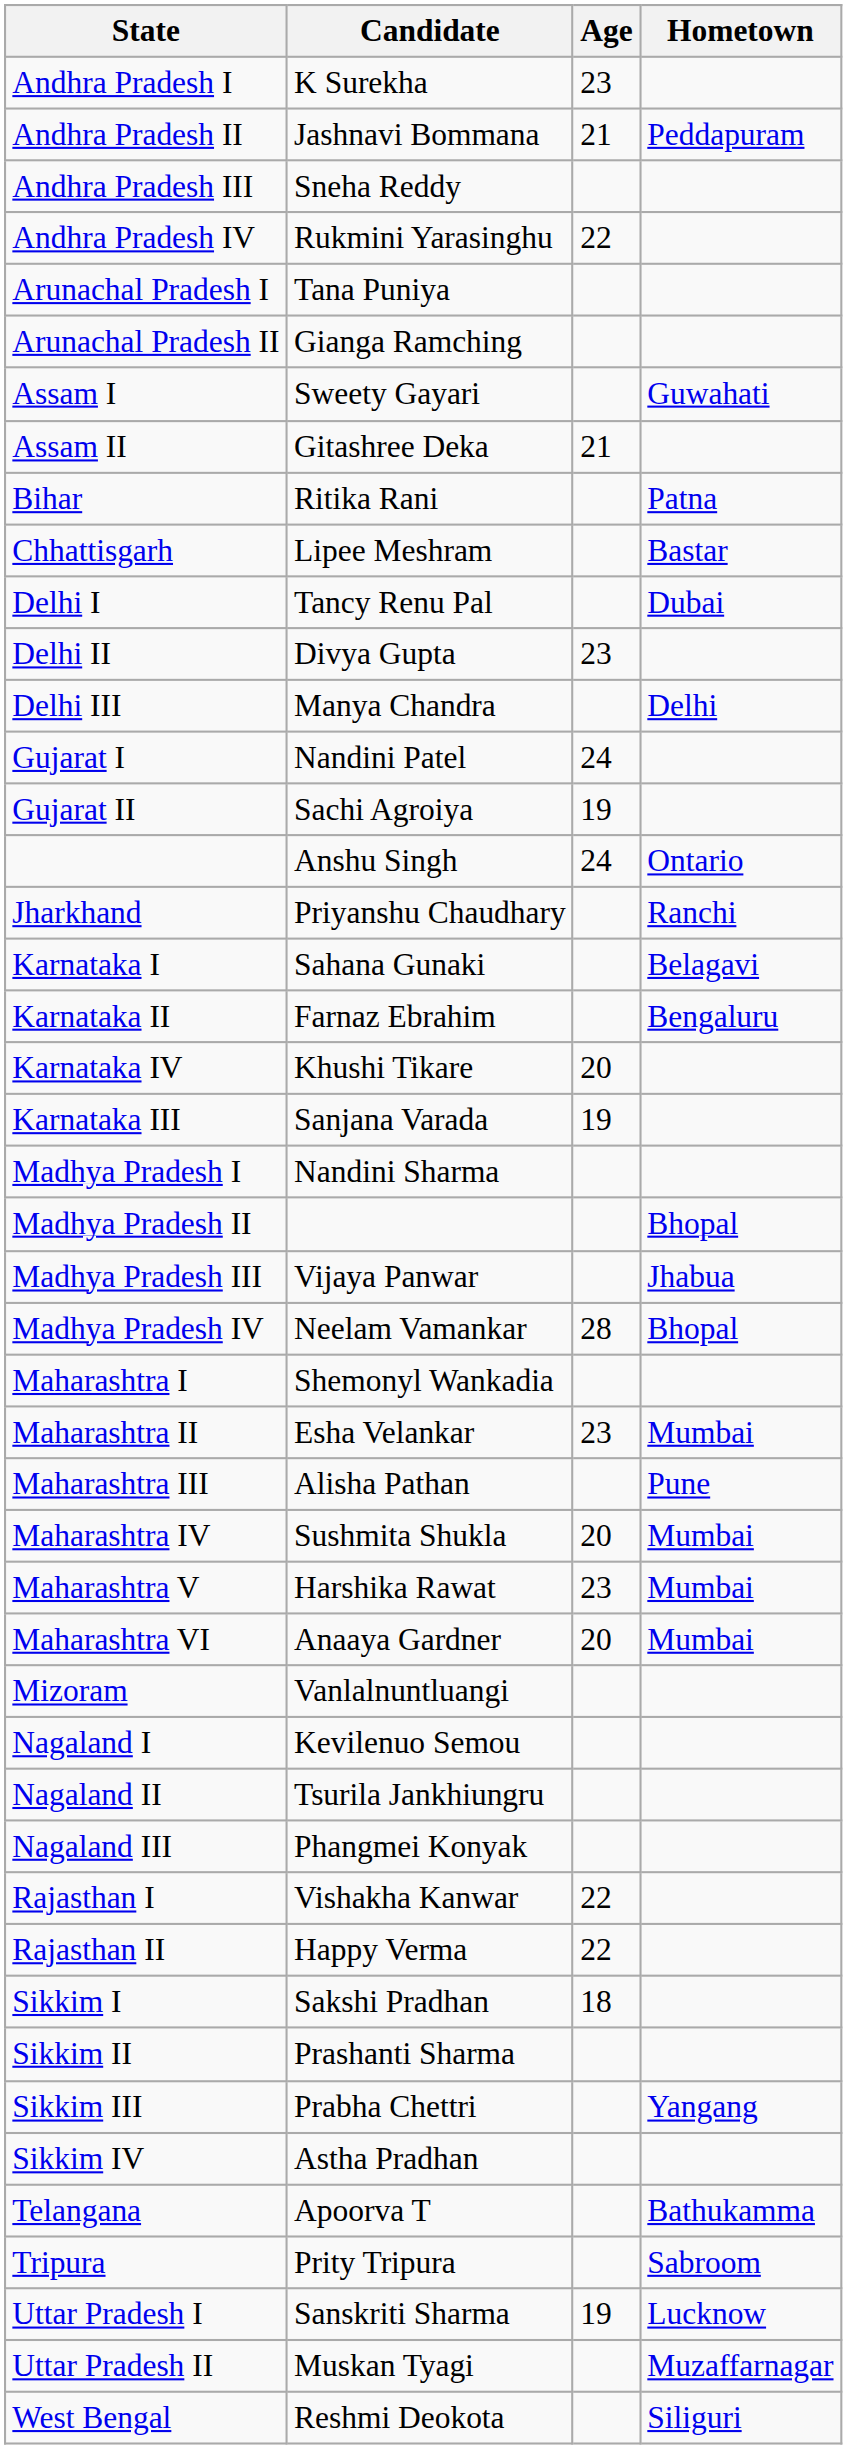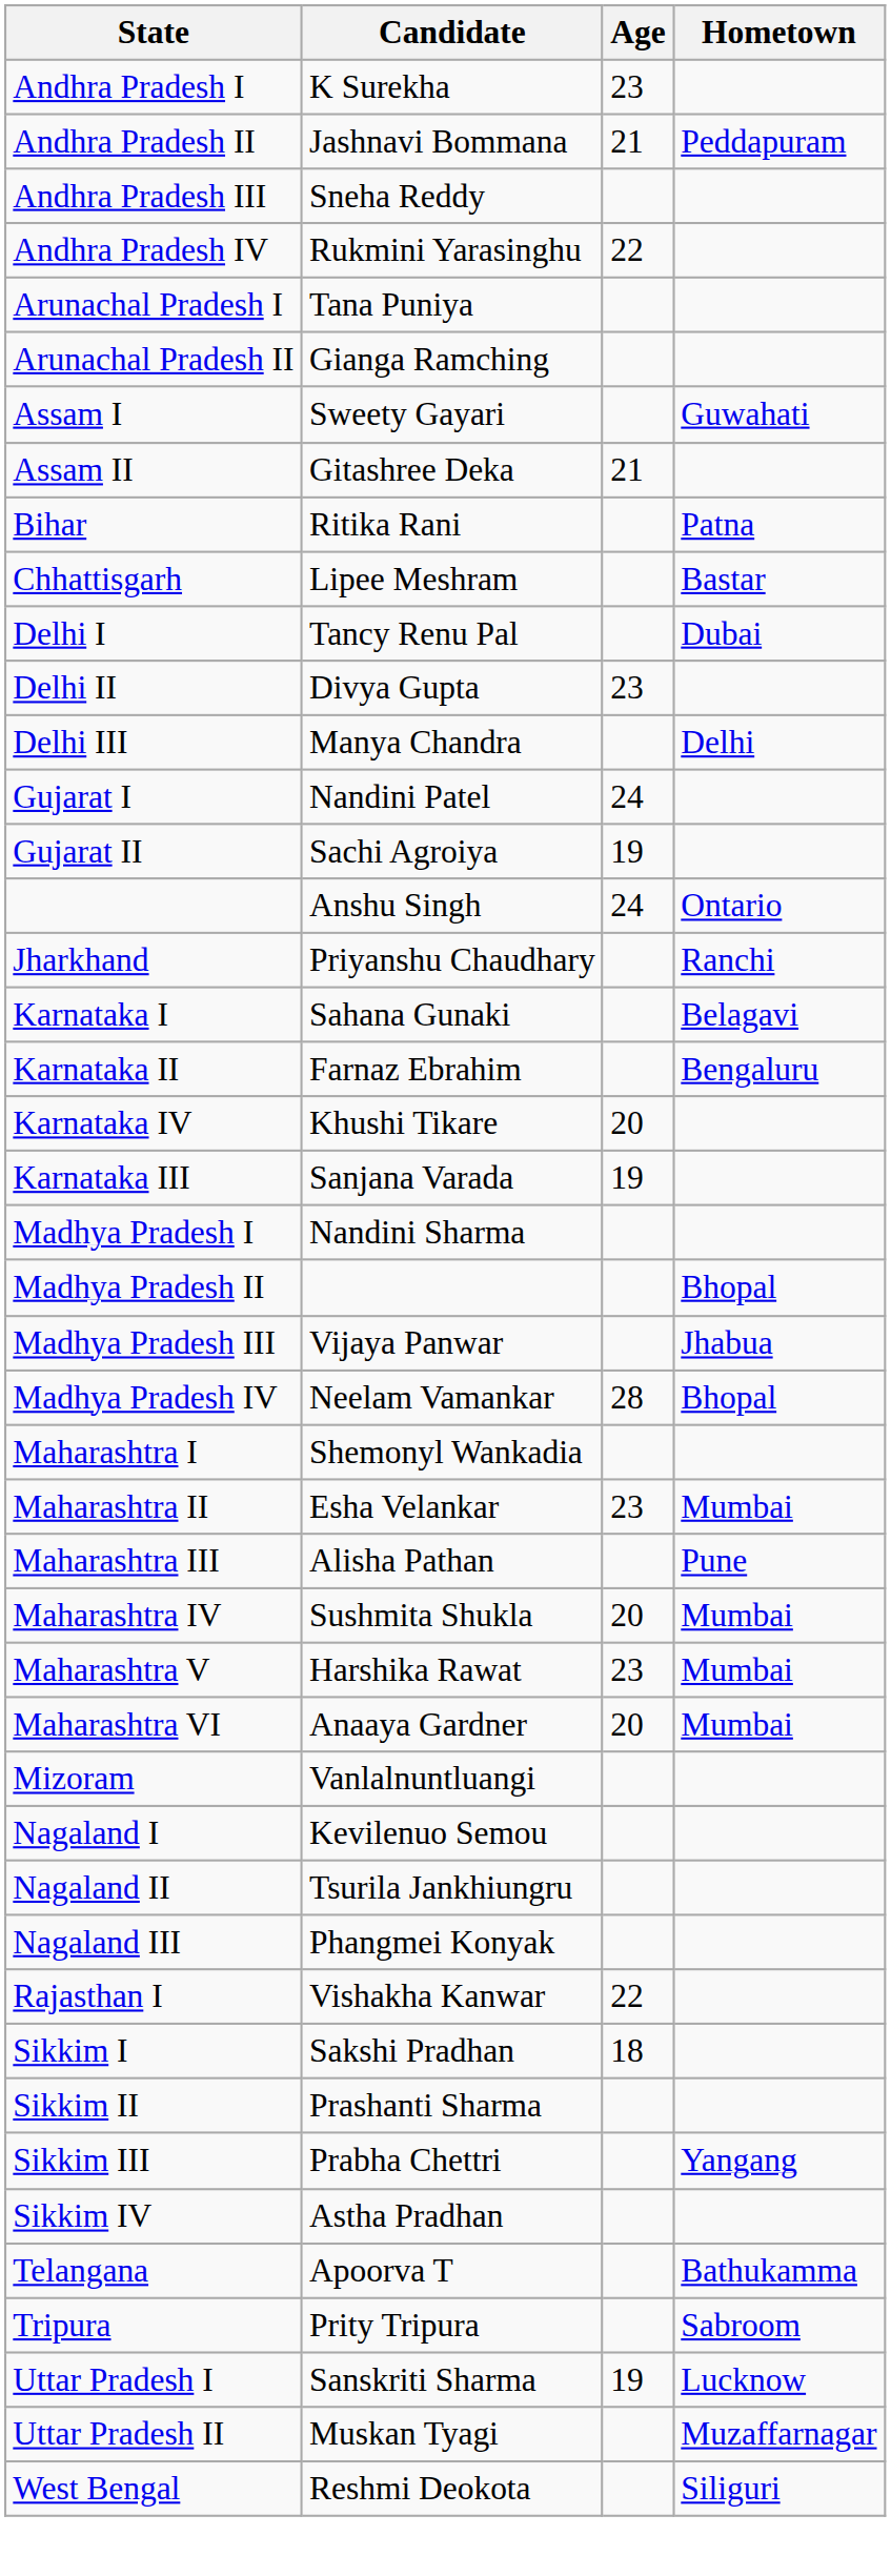 <table class="wikitable defaultcenter col1left col2left sticky-header static-row-numbers static-row-header-text" style="font-size: 95%;">
 <tr>
 <th><span>State</span></th>
 <th><span>Candidate</span></th>
 <th><span>Age</span></th>
 <th><span>Hometown</span></th>
 </tr>
 <tr>
 <td><a href='#'>Andhra Pradesh</a> I</td>
 <td>K Surekha</td>
 <td>23</td>
 <td></td>
 </tr>
 <tr>
 <td><a href='#'>Andhra Pradesh</a> II</td>
 <td>Jashnavi Bommana</td>
 <td>21</td>
 <td><a href='#'>Peddapuram</a></td>
 </tr>
 <tr>
 <td><a href='#'>Andhra Pradesh</a> III</td>
 <td>Sneha Reddy</td>
 <td></td>
 <td></td>
 </tr>
 <tr>
 <td><a href='#'>Andhra Pradesh</a> IV</td>
 <td>Rukmini Yarasinghu</td>
 <td>22</td>
 <td></td>
 </tr>
 <tr>
 <td><a href='#'>Arunachal Pradesh</a> I</td>
 <td>Tana Puniya</td>
 <td></td>
 <td></td>
 </tr>
 <tr>
 <td><a href='#'>Arunachal Pradesh</a> II</td>
 <td>Gianga Ramching</td>
 <td></td>
 <td></td>
 </tr>
 <tr>
 <td><a href='#'>Assam</a> I</td>
 <td>Sweety Gayari</td>
 <td></td>
 <td><a href='#'>Guwahati</a></td>
 </tr>
 <tr>
 <td><a href='#'>Assam</a> II</td>
 <td>Gitashree Deka</td>
 <td>21</td>
 <td></td>
 </tr>
 <tr>
 <td><a href='#'>Bihar</a></td>
 <td>Ritika Rani</td>
 <td></td>
 <td><a href='#'>Patna</a></td>
 </tr>
 <tr>
 <td><a href='#'>Chhattisgarh</a></td>
 <td>Lipee Meshram</td>
 <td></td>
 <td><a href='#'>Bastar</a></td>
 </tr>
 <tr>
 <td><a href='#'>Delhi</a> I</td>
 <td>Tancy Renu Pal</td>
 <td></td>
 <td><a href='#'>Dubai</a></td>
 </tr>
 <tr>
 <td><a href='#'>Delhi</a> II</td>
 <td>Divya Gupta</td>
 <td>23</td>
 <td></td>
 </tr>
 <tr>
 <td><a href='#'>Delhi</a> III</td>
 <td>Manya Chandra</td>
 <td></td>
 <td><a href='#'>Delhi</a></td>
 </tr>
 <tr>
 <td><a href='#'>Gujarat</a> I</td>
 <td>Nandini Patel</td>
 <td>24</td>
 <td></td>
 </tr>
 <tr>
 <td><a href='#'>Gujarat</a> II</td>
 <td>Sachi Agroiya</td>
 <td>19</td>
 <td></td>
 </tr>
 <tr>
 <td></td>
 <td>Anshu Singh</td>
 <td>24</td>
 <td><a href='#'>Ontario</a></td>
 </tr>
 <tr>
 <td><a href='#'>Jharkhand</a></td>
 <td>Priyanshu Chaudhary</td>
 <td></td>
 <td><a href='#'>Ranchi</a></td>
 </tr>
 <tr>
 <td><a href='#'>Karnataka</a> I</td>
 <td>Sahana Gunaki</td>
 <td></td>
 <td><a href='#'>Belagavi</a></td>
 </tr>
 <tr>
 <td><a href='#'>Karnataka</a> II</td>
 <td>Farnaz Ebrahim</td>
 <td></td>
 <td><a href='#'>Bengaluru</a></td>
 </tr>
 <tr>
 <td><a href='#'>Karnataka</a> IV</td>
 <td>Khushi Tikare</td>
 <td>20</td>
 <td></td>
 </tr>
 <tr>
 <td><a href='#'>Karnataka</a> III</td>
 <td>Sanjana Varada</td>
 <td>19</td>
 <td></td>
 </tr>
 <tr>
 <td><a href='#'>Madhya Pradesh</a> I</td>
 <td>Nandini Sharma</td>
 <td></td>
 <td></td>
 </tr>
 <tr>
 <td><a href='#'>Madhya Pradesh</a> II</td>
 <td></td>
 <td></td>
 <td><a href='#'>Bhopal</a></td>
 </tr>
 <tr>
 <td><a href='#'>Madhya Pradesh</a> III</td>
 <td>Vijaya Panwar</td>
 <td></td>
 <td><a href='#'>Jhabua</a></td>
 </tr>
 <tr>
 <td><a href='#'>Madhya Pradesh</a> IV</td>
 <td>Neelam Vamankar</td>
 <td>28</td>
 <td><a href='#'>Bhopal</a></td>
 </tr>
 <tr>
 <td><a href='#'>Maharashtra</a> I</td>
 <td>Shemonyl Wankadia</td>
 <td></td>
 <td></td>
 </tr>
 <tr>
 <td><a href='#'>Maharashtra</a> II</td>
 <td>Esha Velankar</td>
 <td>23</td>
 <td><a href='#'>Mumbai</a></td>
 </tr>
 <tr>
 <td><a href='#'>Maharashtra</a> III</td>
 <td>Alisha Pathan</td>
 <td></td>
 <td><a href='#'>Pune</a></td>
 </tr>
 <tr>
 <td><a href='#'>Maharashtra</a> IV</td>
 <td>Sushmita Shukla</td>
 <td>20</td>
 <td><a href='#'>Mumbai</a></td>
 </tr>
 <tr>
 <td><a href='#'>Maharashtra</a> V</td>
 <td>Harshika Rawat</td>
 <td>23</td>
 <td><a href='#'>Mumbai</a></td>
 </tr>
 <tr>
 <td><a href='#'>Maharashtra</a> VI</td>
 <td>Anaaya Gardner</td>
 <td>20</td>
 <td><a href='#'>Mumbai</a></td>
 </tr>
 <tr>
 <td><a href='#'>Mizoram</a></td>
 <td>Vanlalnuntluangi</td>
 <td></td>
 <td></td>
 </tr>
 <tr>
 <td><a href='#'>Nagaland</a> I</td>
 <td>Kevilenuo Semou</td>
 <td></td>
 <td></td>
 </tr>
 <tr>
 <td><a href='#'>Nagaland</a> II</td>
 <td>Tsurila Jankhiungru</td>
 <td></td>
 <td></td>
 </tr>
 <tr>
 <td><a href='#'>Nagaland</a> III</td>
 <td>Phangmei Konyak</td>
 <td></td>
 <td></td>
 </tr>
 <tr>
 <td><a href='#'>Rajasthan</a> I</td>
 <td>Vishakha Kanwar</td>
 <td>22</td>
 <td></td>
 </tr>
 <tr>
-<td><a href='#'>Rajasthan</a> II</td>
-<td>Happy Verma</td>
-<td>22</td>
-<td></td>
-</tr>
-<tr>
 <td><a href='#'>Sikkim</a> I</td>
 <td>Sakshi Pradhan</td>
 <td>18</td>
 <td></td>
 </tr>
 <tr>
 <td><a href='#'>Sikkim</a> II</td>
 <td>Prashanti Sharma</td>
 <td></td>
 <td></td>
 </tr>
 <tr>
 <td><a href='#'>Sikkim</a> III</td>
 <td>Prabha Chettri</td>
 <td></td>
 <td><a href='#'>Yangang</a></td>
 </tr>
 <tr>
 <td><a href='#'>Sikkim</a> IV</td>
 <td>Astha Pradhan</td>
 <td></td>
 <td></td>
 </tr>
 <tr>
 <td><a href='#'>Telangana</a></td>
 <td>Apoorva T</td>
 <td></td>
 <td><a href='#'>Bathukamma</a></td>
 </tr>
 <tr>
 <td><a href='#'>Tripura</a></td>
 <td>Prity Tripura</td>
 <td></td>
 <td><a href='#'>Sabroom</a></td>
 </tr>
 <tr>
 <td><a href='#'>Uttar Pradesh</a> I</td>
 <td>Sanskriti Sharma</td>
 <td>19</td>
 <td><a href='#'>Lucknow</a></td>
 </tr>
 <tr>
 <td><a href='#'>Uttar Pradesh</a> II</td>
 <td>Muskan Tyagi</td>
 <td></td>
 <td><a href='#'>Muzaffarnagar</a></td>
 </tr>
 <tr>
 <td><a href='#'>West Bengal</a></td>
 <td>Reshmi Deokota</td>
 <td></td>
 <td><a href='#'>Siliguri</a></td>
 </tr>
 </table>
